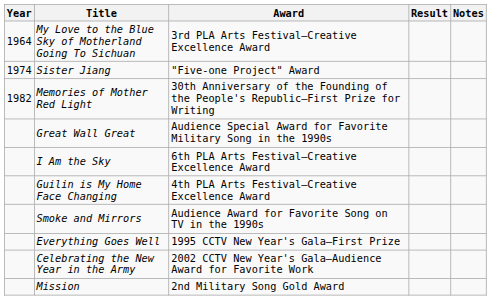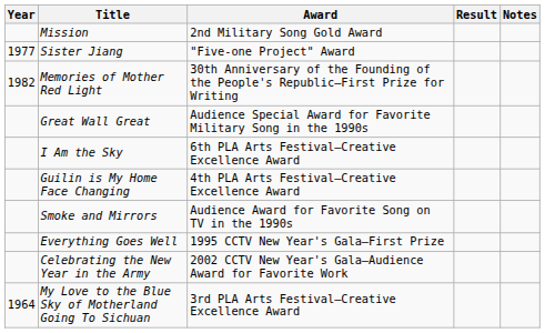 <table class="wikitable">
 <tr>
 <th>Year</th>
 <th>Title</th>
 <th>Award</th>
 <th>Result</th>
 <th>Notes</th>
 </tr>
 <tr>
-<td>1964</td>
-<td><em>My Love to the Blue Sky of Motherland</em><br><em>Going To Sichuan</em></td>
-<td>3rd PLA Arts Festival–Creative Excellence Award</td>
+<td></td>
+<td><em>Mission</em></td>
+<td>2nd Military Song Gold Award</td>
 <td></td>
 <td></td>
 </tr>
 <tr>
-<td>1974</td>
+<td>1977</td>
 <td><em>Sister Jiang</em></td>
 <td>"Five-one Project" Award</td>
 <td></td>
 <td></td>
 </tr>
 <tr>
 <td>1982</td>
 <td><em>Memories of Mother</em><br><em>Red Light</em></td>
 <td>30th Anniversary of the Founding of the People's Republic–First Prize for Writing</td>
 <td></td>
 <td></td>
 </tr>
 <tr>
 <td></td>
 <td><em>Great Wall Great</em></td>
 <td>Audience Special Award for Favorite Military Song in the 1990s</td>
 <td></td>
 <td></td>
 </tr>
 <tr>
 <td></td>
 <td><em>I Am the Sky</em></td>
 <td>6th PLA Arts Festival–Creative Excellence Award</td>
 <td></td>
 <td></td>
 </tr>
 <tr>
 <td></td>
 <td><em>Guilin is My Home</em><br><em>Face Changing</em></td>
 <td>4th PLA Arts Festival–Creative Excellence Award</td>
 <td></td>
 <td></td>
 </tr>
 <tr>
 <td></td>
 <td><em>Smoke and Mirrors</em></td>
 <td>Audience Award for Favorite Song on TV in the 1990s</td>
 <td></td>
 <td></td>
 </tr>
 <tr>
 <td></td>
 <td><em>Everything Goes Well</em></td>
 <td>1995 CCTV New Year's Gala–First Prize</td>
 <td></td>
 <td></td>
 </tr>
 <tr>
 <td></td>
 <td><em>Celebrating the New Year in the Army</em></td>
 <td>2002 CCTV New Year's Gala–Audience Award for Favorite Work</td>
 <td></td>
 <td></td>
 </tr>
 <tr>
-<td></td>
-<td><em>Mission</em></td>
-<td>2nd Military Song Gold Award</td>
+<td>1964</td>
+<td><em>My Love to the Blue Sky of Motherland</em><br><em>Going To Sichuan</em></td>
+<td>3rd PLA Arts Festival–Creative Excellence Award</td>
 <td></td>
 <td></td>
 </tr>
 </table>
